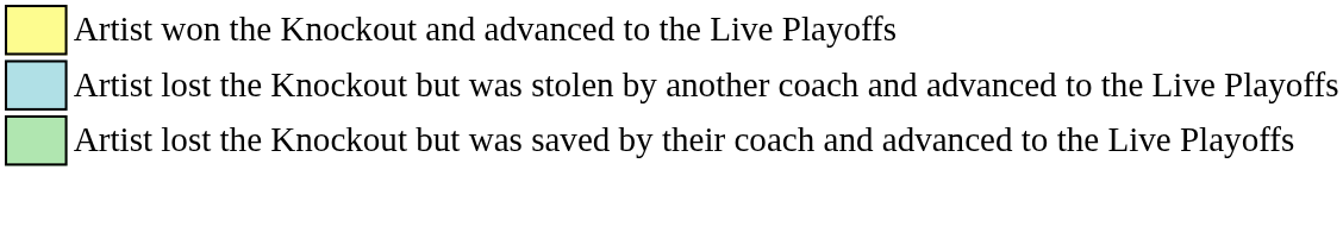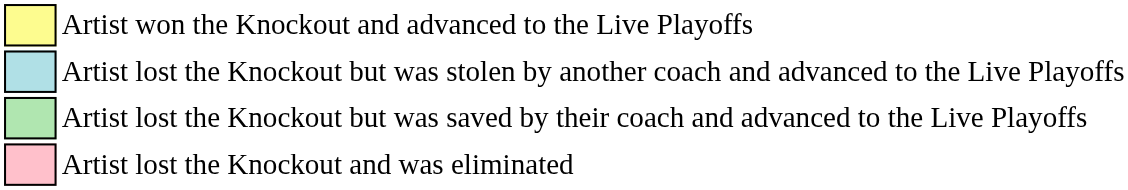 <table class="toccolours" style="font-size: 90%; white-space: nowrap;">
 <tr>
 <td style="background:#fdfc8f; border:1px solid black;">      </td>
 <td>Artist won the Knockout and advanced to the Live Playoffs</td>
 </tr>
 <tr>
 <td style="background:#b0e0e6; border:1px solid black;">      </td>
 <td>Artist lost the Knockout but was stolen by another coach and advanced to the Live Playoffs</td>
 </tr>
 <tr>
 <td style="background:#b0e6b0; border:1px solid black;">      </td>
 <td>Artist lost the Knockout but was saved by their coach and advanced to the Live Playoffs</td>
 </tr>
 <tr>
+<td style="background:pink; border:1px solid black;">      </td>
+<td>Artist lost the Knockout and was eliminated</td>
+</tr>
+<tr>
 </tr>
 </table>
